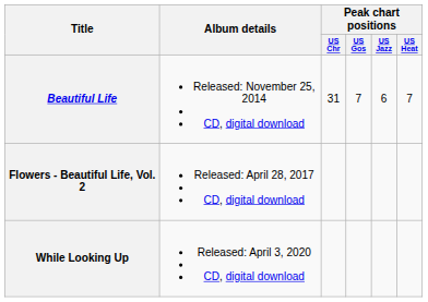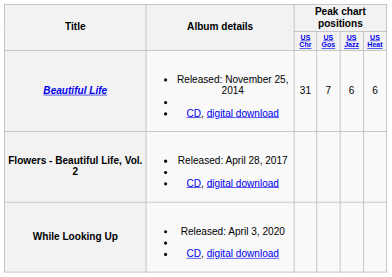 <table class="wikitable plainrowheaders" style="text-align:center;">
 <tr>
 <th scope="col" rowspan="2" style="width:16em;">Title</th>
 <th scope="col" rowspan="2" style="width:16em;">Album details</th>
 <th scope="col" colspan="4">Peak chart positions</th>
 </tr>
 <tr>
 <th style="width:3em; font-size:70%"><a href='#'>US<br>Chr</a></th>
 <th style="width:3em; font-size:70%"><a href='#'>US<br>Gos</a></th>
 <th style="width:3em; font-size:70%"><a href='#'>US<br>Jazz</a></th>
 <th style="width:3em; font-size:70%"><a href='#'>US<br>Heat</a></th>
 </tr>
 <tr>
 <th scope="row"><em><a href='#'>Beautiful Life</a></em></th>
 <td><br><ul><li>Released: November 25, 2014</li><li></li><li><a href='#'>CD</a>, <a href='#'>digital download</a></li></ul></td>
 <td>31</td>
 <td>7</td>
 <td>6</td>
-<td>7</td>
+<td>6</td>
 </tr>
 <tr>
 <th>Flowers - Beautiful Life, Vol. 2</th>
 <td><br><ul><li>Released: April 28, 2017</li><li></li><li><a href='#'>CD</a>, <a href='#'>digital download</a></li></ul></td>
 <td></td>
 <td></td>
 <td></td>
 <td></td>
 </tr>
 <tr>
 <th>While Looking Up</th>
 <td><br><ul><li>Released: April 3, 2020</li><li></li><li><a href='#'>CD</a>, <a href='#'>digital download</a></li></ul></td>
 <td></td>
 <td></td>
 <td></td>
 <td></td>
 </tr>
 </table>
